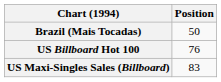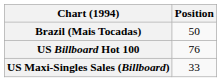 <table class="wikitable sortable plainrowheaders" style="text-align:center">
 <tr>
 <th>Chart (1994)</th>
 <th>Position</th>
 </tr>
 <tr>
 <th scope="row">Brazil (Mais Tocadas)</th>
 <td>50</td>
 </tr>
 <tr>
 <th scope="row">US <em>Billboard</em> Hot 100</th>
 <td>76</td>
 </tr>
 <tr>
 <th scope="row">US Maxi-Singles Sales (<em>Billboard</em>)</th>
-<td>83</td>
+<td>33</td>
 </tr>
 </table>
